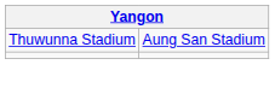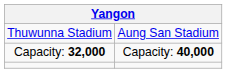 <table class="wikitable" style="text-align:center;">
 <tr>
 <th colspan=2><a href='#'>Yangon</a></th>
 </tr>
 <tr>
 <td><a href='#'>Thuwunna Stadium</a></td>
 <td><a href='#'>Aung San Stadium</a></td>
 </tr>
 <tr>
+<td>Capacity: <strong>32,000</strong></td>
+<td>Capacity: <strong>40,000</strong></td>
+</tr>
+<tr>
 <td></td>
 <td></td>
 </tr>
 </table>
